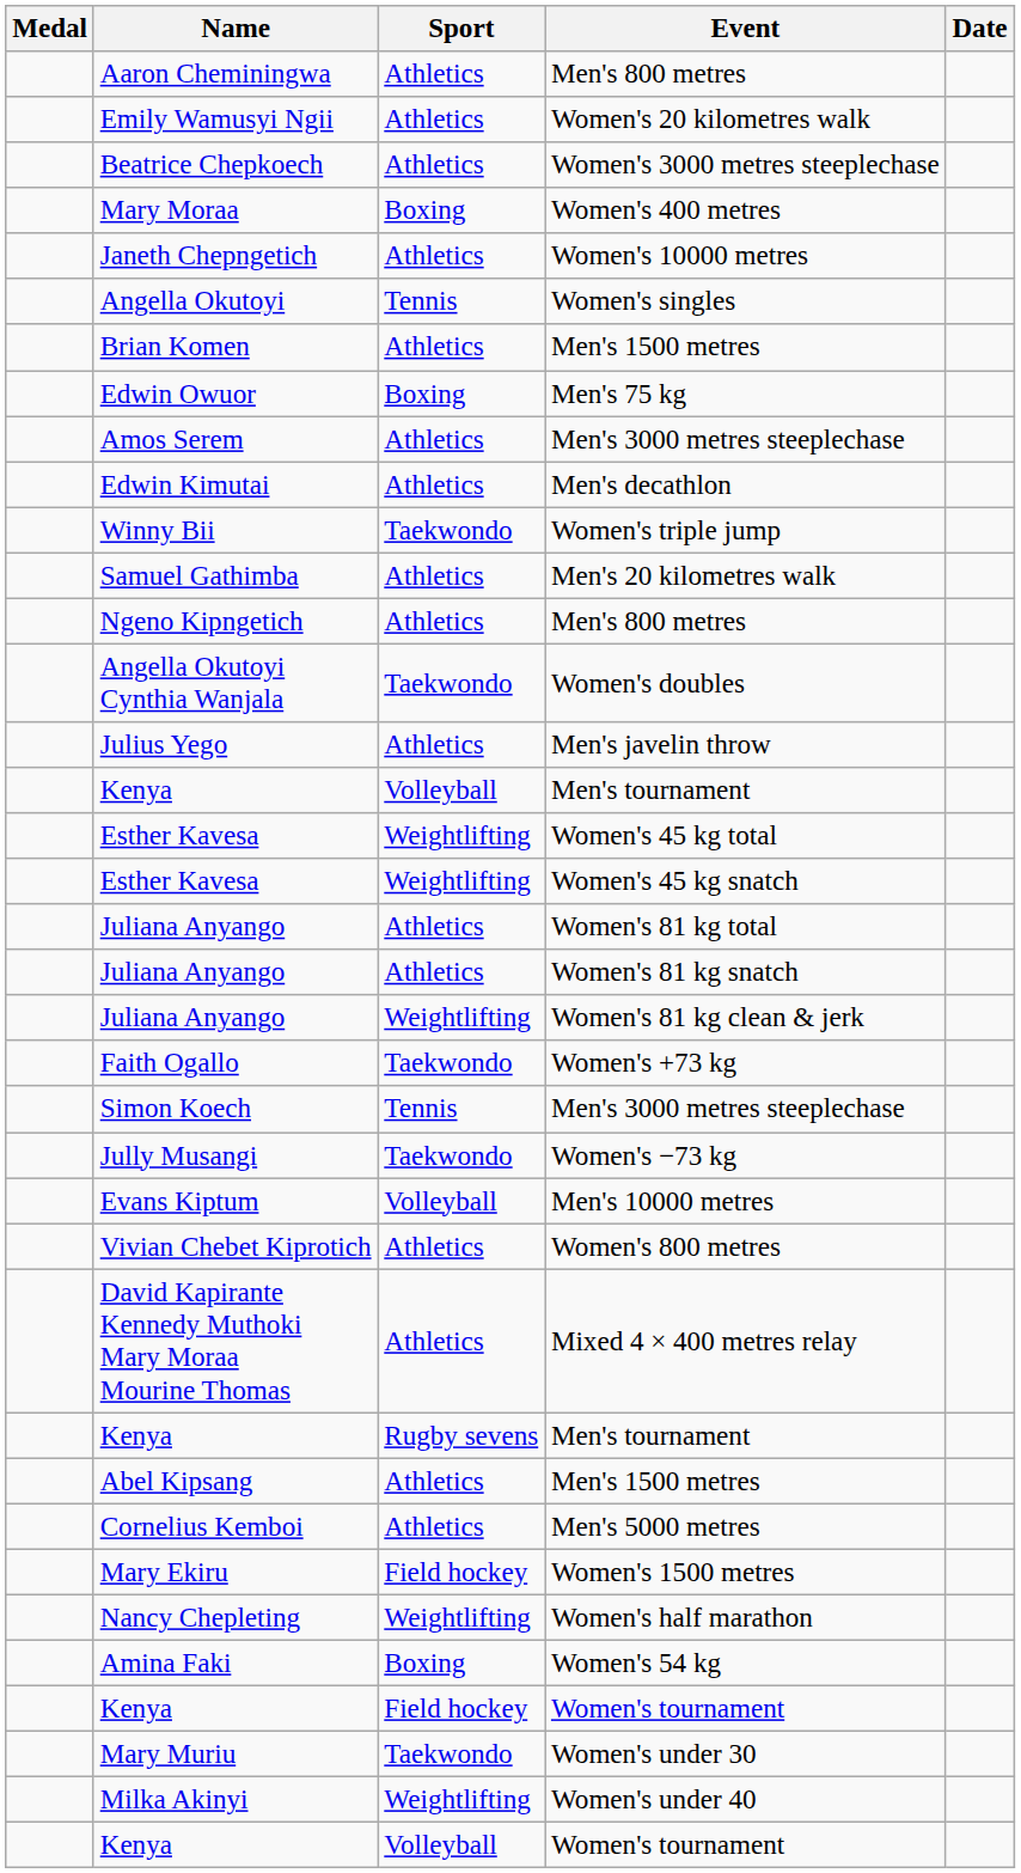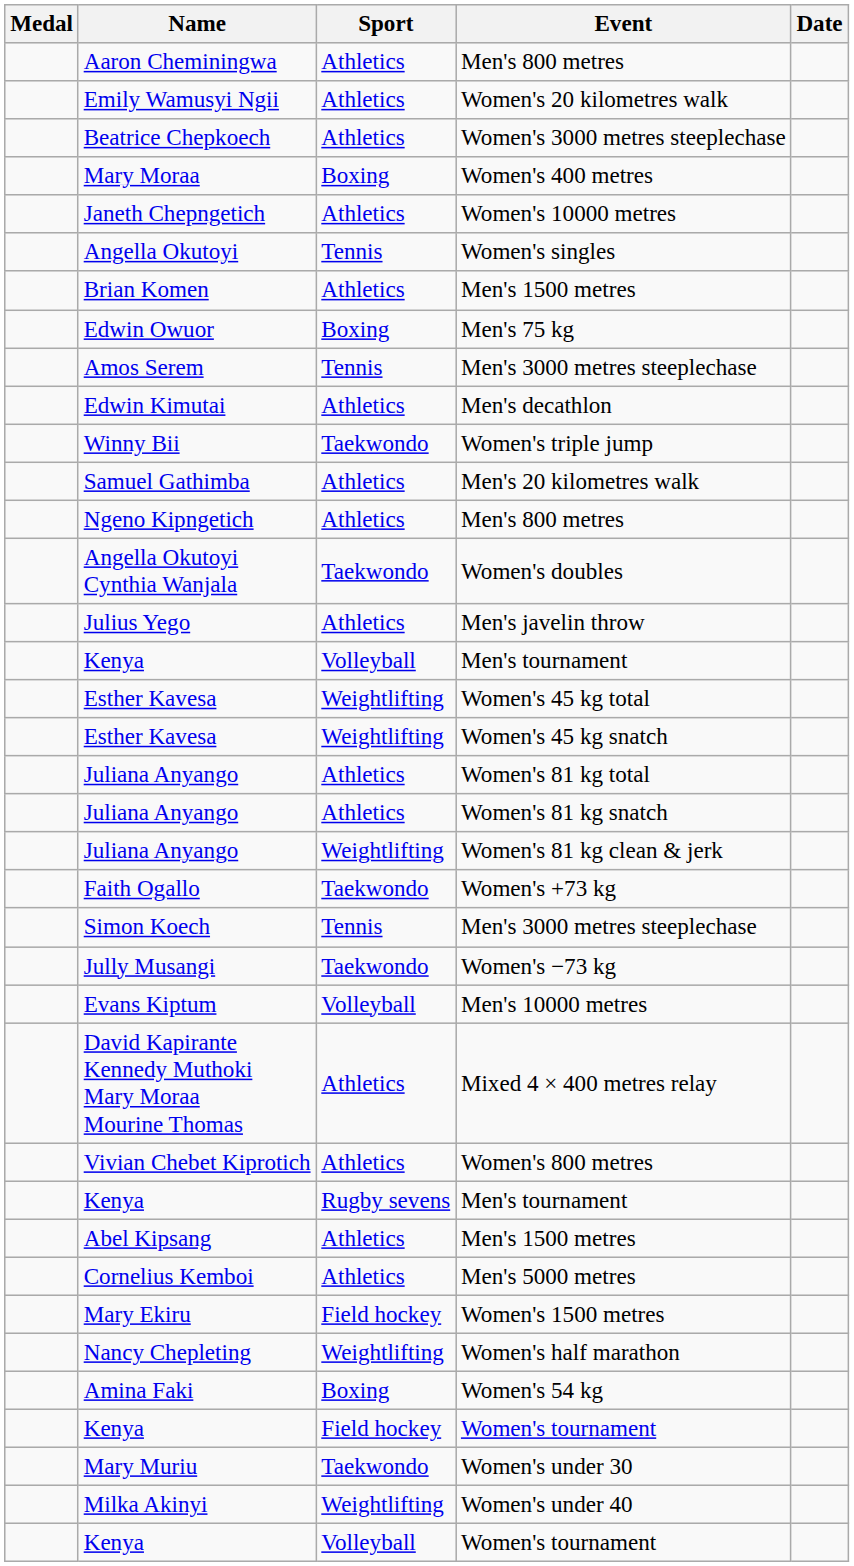 <table class="wikitable sortable" style="font-size:95%">
 <tr>
 <th>Medal</th>
 <th>Name</th>
 <th>Sport</th>
 <th>Event</th>
 <th>Date</th>
 </tr>
 <tr>
 <td></td>
 <td><a href='#'>Aaron Cheminingwa</a></td>
 <td><a href='#'>Athletics</a></td>
 <td>Men's 800 metres</td>
 <td></td>
 </tr>
 <tr>
 <td></td>
 <td><a href='#'>Emily Wamusyi Ngii</a></td>
 <td><a href='#'>Athletics</a></td>
 <td>Women's 20 kilometres walk</td>
 <td></td>
 </tr>
 <tr>
 <td></td>
 <td><a href='#'>Beatrice Chepkoech</a></td>
 <td><a href='#'>Athletics</a></td>
 <td>Women's 3000 metres steeplechase</td>
 <td></td>
 </tr>
 <tr>
 <td></td>
 <td><a href='#'>Mary Moraa</a></td>
 <td><a href='#'>Boxing</a></td>
 <td>Women's 400 metres</td>
 <td></td>
 </tr>
 <tr>
 <td></td>
 <td><a href='#'>Janeth Chepngetich</a></td>
 <td><a href='#'>Athletics</a></td>
 <td>Women's 10000 metres</td>
 <td></td>
 </tr>
 <tr>
 <td></td>
 <td><a href='#'>Angella Okutoyi</a></td>
 <td><a href='#'>Tennis</a></td>
 <td>Women's singles</td>
 <td></td>
 </tr>
 <tr>
 <td></td>
 <td><a href='#'>Brian Komen</a></td>
 <td><a href='#'>Athletics</a></td>
 <td>Men's 1500 metres</td>
 <td></td>
 </tr>
 <tr>
 <td></td>
 <td><a href='#'>Edwin Owuor</a></td>
 <td><a href='#'>Boxing</a></td>
 <td>Men's 75 kg</td>
 <td></td>
 </tr>
 <tr>
 <td></td>
 <td><a href='#'>Amos Serem</a></td>
-<td><a href='#'>Athletics</a></td>
+<td><a href='#'>Tennis</a></td>
 <td>Men's 3000 metres steeplechase</td>
 <td></td>
 </tr>
 <tr>
 <td></td>
 <td><a href='#'>Edwin Kimutai</a></td>
 <td><a href='#'>Athletics</a></td>
 <td>Men's decathlon</td>
 <td></td>
 </tr>
 <tr>
 <td></td>
 <td><a href='#'>Winny Bii</a></td>
 <td><a href='#'>Taekwondo</a></td>
 <td>Women's triple jump</td>
 <td></td>
 </tr>
 <tr>
 <td></td>
 <td><a href='#'>Samuel Gathimba</a></td>
 <td><a href='#'>Athletics</a></td>
 <td>Men's 20 kilometres walk</td>
 <td></td>
 </tr>
 <tr>
 <td></td>
 <td><a href='#'>Ngeno Kipngetich</a></td>
 <td><a href='#'>Athletics</a></td>
 <td>Men's 800 metres</td>
 <td></td>
 </tr>
 <tr>
 <td></td>
 <td><a href='#'>Angella Okutoyi</a><br><a href='#'>Cynthia Wanjala</a></td>
 <td><a href='#'>Taekwondo</a></td>
 <td>Women's doubles</td>
 <td></td>
 </tr>
 <tr>
 <td></td>
 <td><a href='#'>Julius Yego</a></td>
 <td><a href='#'>Athletics</a></td>
 <td>Men's javelin throw</td>
 <td></td>
 </tr>
 <tr>
 <td></td>
 <td><a href='#'>Kenya</a></td>
 <td><a href='#'>Volleyball</a></td>
 <td>Men's tournament</td>
 <td></td>
 </tr>
 <tr>
 <td></td>
 <td><a href='#'>Esther Kavesa</a></td>
 <td><a href='#'>Weightlifting</a></td>
 <td>Women's 45 kg total</td>
 <td></td>
 </tr>
 <tr>
 <td></td>
 <td><a href='#'>Esther Kavesa</a></td>
 <td><a href='#'>Weightlifting</a></td>
 <td>Women's 45 kg snatch</td>
 <td></td>
 </tr>
 <tr>
 <td></td>
 <td><a href='#'>Juliana Anyango</a></td>
 <td><a href='#'>Athletics</a></td>
 <td>Women's 81 kg total</td>
 <td></td>
 </tr>
 <tr>
 <td></td>
 <td><a href='#'>Juliana Anyango</a></td>
 <td><a href='#'>Athletics</a></td>
 <td>Women's 81 kg snatch</td>
 <td></td>
 </tr>
 <tr>
 <td></td>
 <td><a href='#'>Juliana Anyango</a></td>
 <td><a href='#'>Weightlifting</a></td>
 <td>Women's 81 kg clean & jerk</td>
 <td></td>
 </tr>
 <tr>
 <td></td>
 <td><a href='#'>Faith Ogallo</a></td>
 <td><a href='#'>Taekwondo</a></td>
 <td>Women's +73 kg</td>
 <td></td>
 </tr>
 <tr>
 <td></td>
 <td><a href='#'>Simon Koech</a></td>
 <td><a href='#'>Tennis</a></td>
 <td>Men's 3000 metres steeplechase</td>
 <td></td>
 </tr>
 <tr>
 <td></td>
 <td><a href='#'>Jully Musangi</a></td>
 <td><a href='#'>Taekwondo</a></td>
 <td>Women's −73 kg</td>
 <td></td>
 </tr>
 <tr>
 <td></td>
 <td><a href='#'>Evans Kiptum</a></td>
 <td><a href='#'>Volleyball</a></td>
 <td>Men's 10000 metres</td>
 <td></td>
 </tr>
 <tr>
 <td></td>
-<td><a href='#'>Vivian Chebet Kiprotich</a></td>
+<td><a href='#'>David Kapirante</a><br><a href='#'>Kennedy Muthoki</a><br><a href='#'>Mary Moraa</a><br><a href='#'>Mourine Thomas</a></td>
 <td><a href='#'>Athletics</a></td>
-<td>Women's 800 metres</td>
+<td>Mixed 4 × 400 metres relay</td>
 <td></td>
 </tr>
 <tr>
 <td></td>
-<td><a href='#'>David Kapirante</a><br><a href='#'>Kennedy Muthoki</a><br><a href='#'>Mary Moraa</a><br><a href='#'>Mourine Thomas</a></td>
+<td><a href='#'>Vivian Chebet Kiprotich</a></td>
 <td><a href='#'>Athletics</a></td>
-<td>Mixed 4 × 400 metres relay</td>
+<td>Women's 800 metres</td>
 <td></td>
 </tr>
 <tr>
 <td></td>
 <td><a href='#'>Kenya</a></td>
 <td><a href='#'>Rugby sevens</a></td>
 <td>Men's tournament</td>
 <td></td>
 </tr>
 <tr>
 <td></td>
 <td><a href='#'>Abel Kipsang</a></td>
 <td><a href='#'>Athletics</a></td>
 <td>Men's 1500 metres</td>
 <td></td>
 </tr>
 <tr>
 <td></td>
 <td><a href='#'>Cornelius Kemboi</a></td>
 <td><a href='#'>Athletics</a></td>
 <td>Men's 5000 metres</td>
 <td></td>
 </tr>
 <tr>
 <td></td>
 <td><a href='#'>Mary Ekiru</a></td>
 <td><a href='#'>Field hockey</a></td>
 <td>Women's 1500 metres</td>
 <td></td>
 </tr>
 <tr>
 <td></td>
 <td><a href='#'>Nancy Chepleting</a></td>
 <td><a href='#'>Weightlifting</a></td>
 <td>Women's half marathon</td>
 <td></td>
 </tr>
 <tr>
 <td></td>
 <td><a href='#'>Amina Faki</a></td>
 <td><a href='#'>Boxing</a></td>
 <td>Women's 54 kg</td>
 <td></td>
 </tr>
 <tr>
 <td></td>
 <td><a href='#'>Kenya</a></td>
 <td><a href='#'>Field hockey</a></td>
 <td><a href='#'>Women's tournament</a></td>
 <td></td>
 </tr>
 <tr>
 <td></td>
 <td><a href='#'>Mary Muriu</a></td>
 <td><a href='#'>Taekwondo</a></td>
 <td>Women's under 30</td>
 <td></td>
 </tr>
 <tr>
 <td></td>
 <td><a href='#'>Milka Akinyi</a></td>
 <td><a href='#'>Weightlifting</a></td>
 <td>Women's under 40</td>
 <td></td>
 </tr>
 <tr>
 <td></td>
 <td><a href='#'>Kenya</a></td>
 <td><a href='#'>Volleyball</a></td>
 <td>Women's tournament</td>
 <td></td>
 </tr>
 </table>
